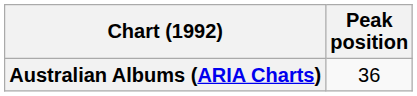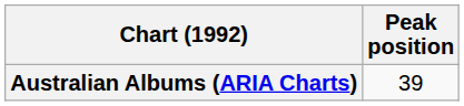 <table class="wikitable sortable plainrowheaders" style="text-align:center">
 <tr>
 <th scope="col">Chart (1992)</th>
 <th scope="col">Peak<br>position</th>
 </tr>
 <tr>
 <th scope="row">Australian Albums (<a href='#'>ARIA Charts</a>)</th>
-<td>36</td>
+<td>39</td>
 </tr>
 </table>
